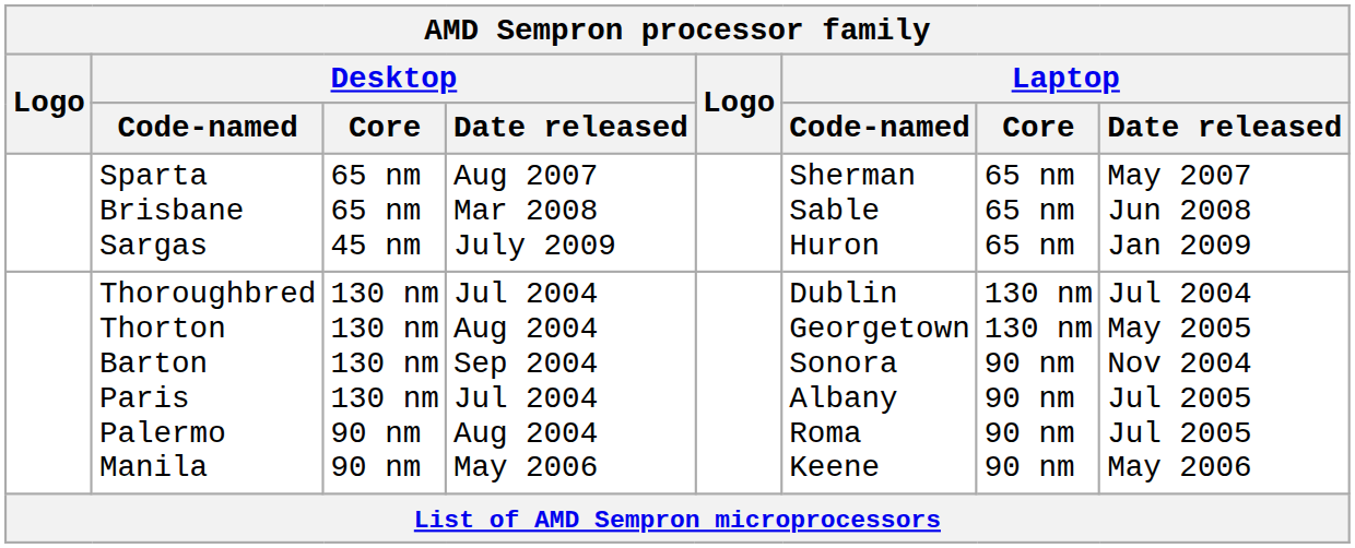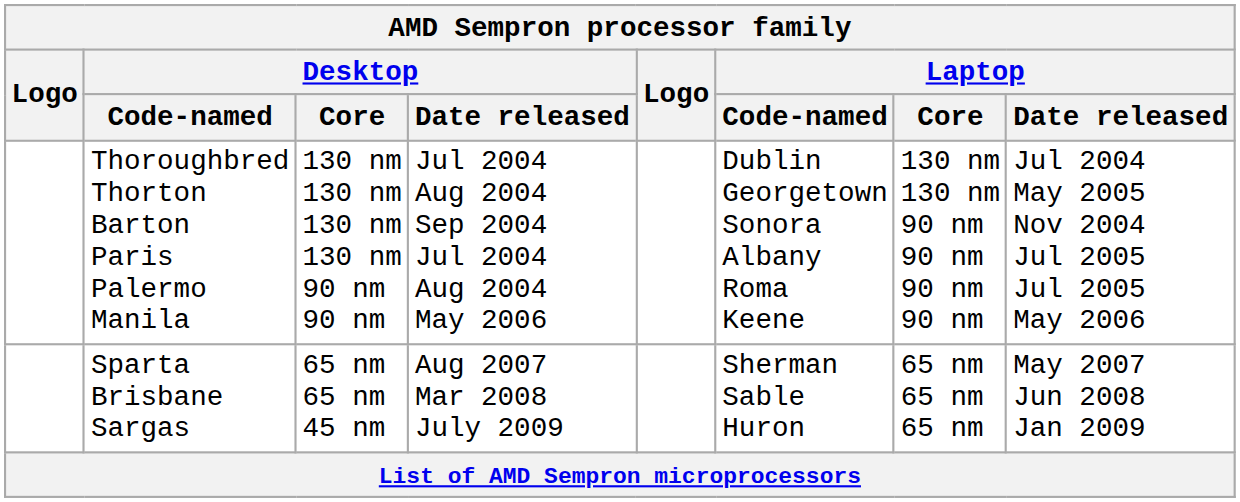 <table class="wikitable" align="center">
 <tr>
 <th colspan="8">AMD Sempron processor family</th>
 </tr>
 <tr>
 <th rowspan="2">Logo</th>
 <th colspan="3"><a href='#'>Desktop</a></th>
 <th rowspan="2">Logo</th>
 <th colspan="3"><a href='#'>Laptop</a></th>
 </tr>
 <tr>
 <th>Code-named</th>
 <th>Core</th>
 <th>Date released</th>
 <th>Code-named</th>
 <th>Core</th>
 <th>Date released</th>
 </tr>
 <tr style="background:white">
 <td></td>
+<td>Thoroughbred<br>Thorton<br>Barton<br>Paris<br>Palermo<br>Manila</td>
+<td>130 nm<br>130 nm<br>130 nm<br>130 nm<br>90 nm<br>90 nm</td>
+<td>Jul 2004<br>Aug 2004<br>Sep 2004<br>Jul 2004<br>Aug 2004<br>May 2006</td>
+<td></td>
+<td>Dublin<br>Georgetown<br>Sonora<br>Albany<br>Roma<br>Keene</td>
+<td>130 nm<br>130 nm<br>90 nm<br>90 nm<br>90 nm<br>90 nm</td>
+<td>Jul 2004<br>May 2005<br>Nov 2004<br>Jul 2005<br>Jul 2005<br>May 2006</td>
+</tr>
+<tr style="background:white">
+<td></td>
 <td>Sparta<br>Brisbane<br>Sargas</td>
 <td>65 nm<br>65 nm<br>45 nm</td>
 <td>Aug 2007<br>Mar 2008<br>July 2009</td>
 <td></td>
 <td>Sherman<br>Sable<br>Huron</td>
 <td>65 nm<br>65 nm<br>65 nm<br></td>
 <td>May 2007<br>Jun 2008<br>Jan 2009</td>
 </tr>
-<tr style="background:white">
-<td></td>
-<td>Thoroughbred<br>Thorton<br>Barton<br>Paris<br>Palermo<br>Manila</td>
-<td>130 nm<br>130 nm<br>130 nm<br>130 nm<br>90 nm<br>90 nm</td>
-<td>Jul 2004<br>Aug 2004<br>Sep 2004<br>Jul 2004<br>Aug 2004<br>May 2006</td>
-<td></td>
-<td>Dublin<br>Georgetown<br>Sonora<br>Albany<br>Roma<br>Keene</td>
-<td>130 nm<br>130 nm<br>90 nm<br>90 nm<br>90 nm<br>90 nm</td>
-<td>Jul 2004<br>May 2005<br>Nov 2004<br>Jul 2005<br>Jul 2005<br>May 2006</td>
-</tr>
 <tr>
 <th colspan="8"><small><a href='#'>List of AMD Sempron microprocessors</a></small></th>
 </tr>
 </table>
